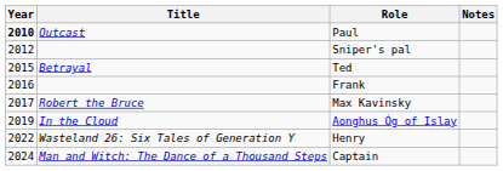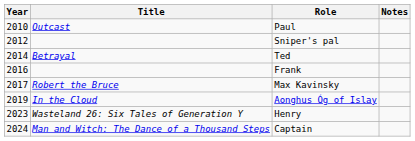 <table class="wikitable">
 <tr>
 <th>Year</th>
 <th>Title</th>
 <th>Role</th>
 <th>Notes</th>
 </tr>
 <tr>
-<td><strong>2010</strong></td>
+<td>2010</td>
 <td><em><a href='#'>Outcast</a></em></td>
 <td>Paul</td>
 <td></td>
 </tr>
 <tr>
 <td>2012</td>
 <td><em></em></td>
 <td>Sniper's pal</td>
 <td></td>
 </tr>
 <tr>
-<td>2015</td>
+<td>2014</td>
 <td><em><a href='#'>Betrayal</a></em></td>
 <td>Ted</td>
 <td></td>
 </tr>
 <tr>
 <td>2016</td>
 <td><em></em></td>
 <td>Frank</td>
 <td></td>
 </tr>
 <tr>
 <td>2017</td>
 <td><em><a href='#'>Robert the Bruce</a></em></td>
 <td>Max Kavinsky</td>
 <td></td>
 </tr>
 <tr>
 <td>2019</td>
 <td><em><a href='#'>In the Cloud</a></em></td>
 <td><a href='#'>Aonghus Óg of Islay</a></td>
 <td></td>
 </tr>
 <tr>
-<td>2022</td>
+<td>2023</td>
 <td><em>Wasteland 26: Six Tales of Generation Y</em></td>
 <td>Henry</td>
 <td></td>
 </tr>
 <tr>
 <td>2024</td>
 <td><em><a href='#'>Man and Witch: The Dance of a Thousand Steps</a></em></td>
 <td>Captain</td>
 </tr>
 </table>
